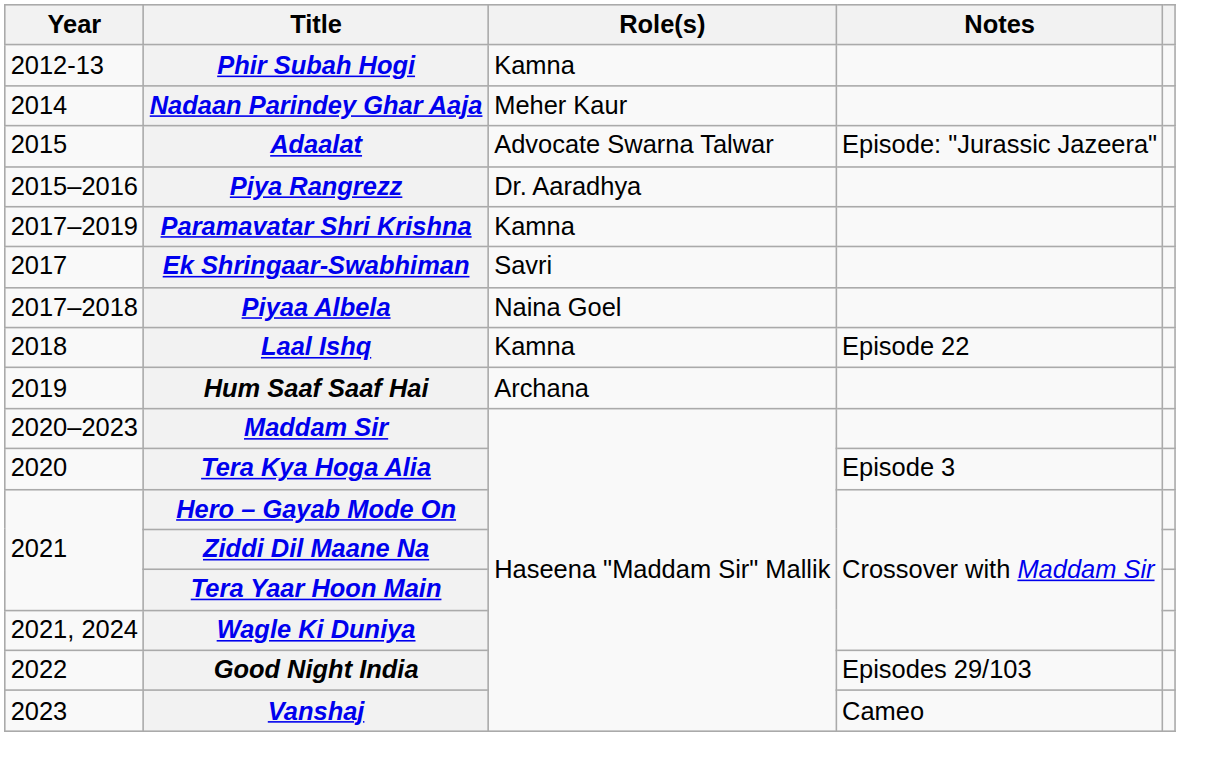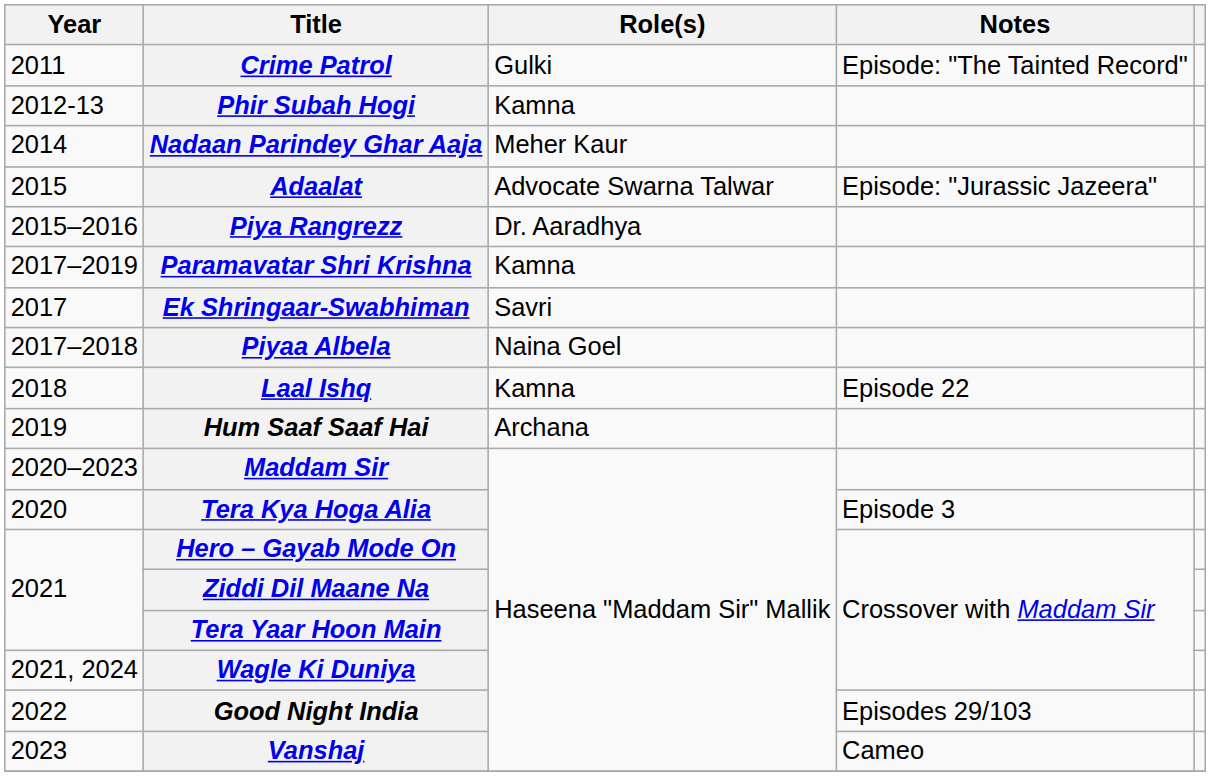 <table class="wikitable plainrowheaders sortable" style="margin-right: 0;">
 <tr>
 <th scope="col">Year</th>
 <th scope="col">Title</th>
 <th scope="col" class="unsortable">Role(s)</th>
 <th scope="col" class="unsortable">Notes</th>
 <th scope="col" class="unsortable"></th>
+</tr>
+<tr>
+<td>2011</td>
+<th scope="row"><em><a href='#'>Crime Patrol</a></em></th>
+<td>Gulki</td>
+<td>Episode: "The Tainted Record"</td>
+<td></td>
 </tr>
 <tr>
 <td>2012-13</td>
 <th scope="row"><em><a href='#'>Phir Subah Hogi</a></em></th>
 <td>Kamna</td>
 <td></td>
 <td style="text-align:center;"></td>
 </tr>
 <tr>
 <td>2014</td>
 <th scope="row"><em><a href='#'>Nadaan Parindey Ghar Aaja</a></em></th>
 <td>Meher Kaur</td>
 <td></td>
 <td></td>
 </tr>
 <tr>
 <td>2015</td>
 <th scope="row"><em><a href='#'>Adaalat</a></em></th>
 <td>Advocate Swarna Talwar</td>
 <td>Episode: "Jurassic Jazeera"</td>
 <td></td>
 </tr>
 <tr>
 <td>2015–2016</td>
 <th scope="row"><em><a href='#'>Piya Rangrezz</a></em></th>
 <td>Dr. Aaradhya</td>
 <td></td>
 <td></td>
 </tr>
 <tr>
 <td>2017–2019</td>
 <th scope="row"><em><a href='#'>Paramavatar Shri Krishna</a></em></th>
 <td>Kamna</td>
 <td></td>
 <td></td>
 </tr>
 <tr>
 <td>2017</td>
 <th scope="row"><em><a href='#'>Ek Shringaar-Swabhiman</a></em></th>
 <td>Savri</td>
 <td></td>
 <td></td>
 </tr>
 <tr>
 <td>2017–2018</td>
 <th scope="row"><em><a href='#'>Piyaa Albela</a></em></th>
 <td>Naina Goel</td>
 <td></td>
 <td></td>
 </tr>
 <tr>
 <td>2018</td>
 <th scope="row"><em><a href='#'>Laal Ishq</a></em></th>
 <td>Kamna</td>
 <td>Episode 22</td>
 <td></td>
 </tr>
 <tr>
 <td>2019</td>
 <th scope="row"><em>Hum Saaf Saaf Hai</em></th>
 <td>Archana</td>
 <td></td>
 <td></td>
 </tr>
 <tr>
 <td>2020–2023</td>
 <th scope="row"><em><a href='#'>Maddam Sir</a></em></th>
 <td rowspan="8">Haseena "Maddam Sir" Mallik</td>
 <td></td>
 <td></td>
 </tr>
 <tr>
 <td>2020</td>
 <th scope="row"><em><a href='#'>Tera Kya Hoga Alia</a></em></th>
 <td>Episode 3</td>
 <td></td>
 </tr>
 <tr>
 <td rowspan=3>2021</td>
 <th scope="row"><em><a href='#'>Hero – Gayab Mode On</a></em></th>
 <td rowspan="4">Crossover with <em><a href='#'>Maddam Sir</a></em></td>
 <td></td>
 </tr>
 <tr>
 <th scope="row"><em><a href='#'>Ziddi Dil Maane Na</a></em></th>
 <td></td>
 </tr>
 <tr>
 <th scope="row"><em><a href='#'>Tera Yaar Hoon Main</a></em></th>
 <td></td>
 </tr>
 <tr>
 <td>2021, 2024</td>
 <th scope="row"><em><a href='#'>Wagle Ki Duniya</a></em></th>
 </tr>
 <tr>
 <td>2022</td>
 <th scope="row"><em>Good Night India</em></th>
 <td>Episodes 29/103</td>
 <td></td>
 </tr>
 <tr>
 <td>2023</td>
 <th scope="row"><em><a href='#'>Vanshaj</a></em></th>
 <td>Cameo</td>
 <td></td>
 </tr>
 <tr>
 </tr>
 </table>
